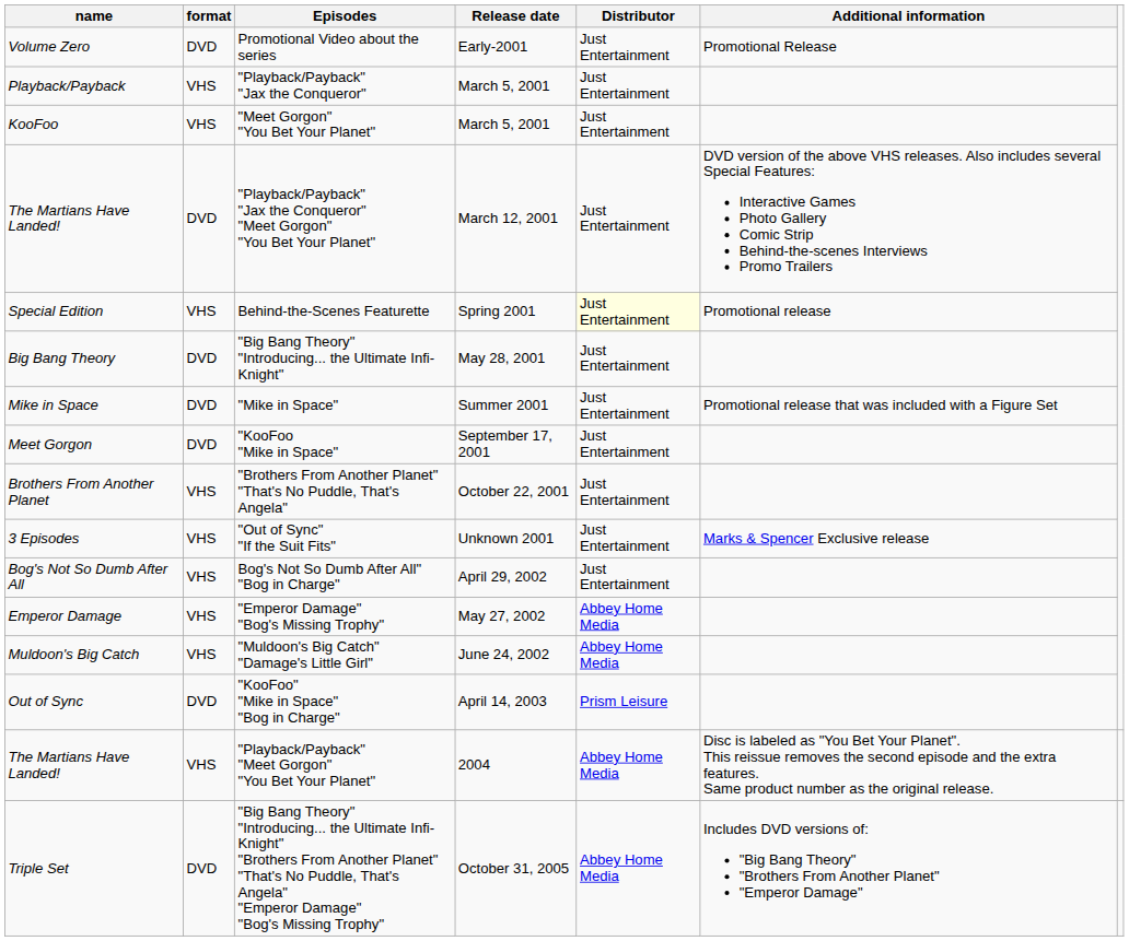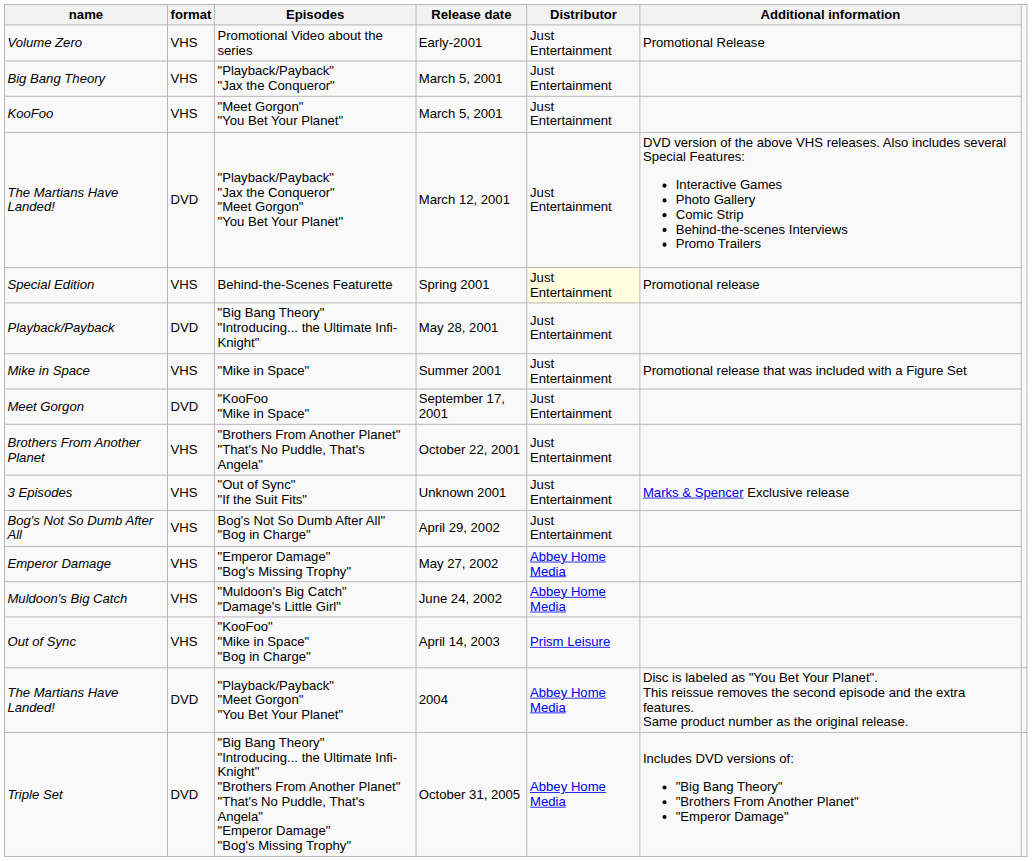 <table class="wikitable">
 <tr>
 <th>name</th>
 <th>format</th>
 <th>Episodes</th>
 <th>Release date</th>
 <th>Distributor</th>
 <th>Additional information</th>
 </tr>
 <tr>
 <td><em>Volume Zero</em></td>
-<td>DVD</td>
+<td>VHS</td>
 <td>Promotional Video about the series</td>
 <td>Early-2001</td>
 <td>Just Entertainment</td>
 <td>Promotional Release</td>
 </tr>
 <tr>
-<td><em>Playback/Payback</em></td>
+<td><em>Big Bang Theory</em></td>
 <td>VHS</td>
 <td>"Playback/Payback"<br>"Jax the Conqueror"</td>
 <td>March 5, 2001</td>
 <td>Just Entertainment</td>
 <td></td>
 </tr>
 <tr>
 <td><em>KooFoo</em></td>
 <td>VHS</td>
 <td>"Meet Gorgon"<br>"You Bet Your Planet"</td>
 <td>March 5, 2001</td>
 <td>Just Entertainment</td>
 <td></td>
 </tr>
 <tr>
 <td><em>The Martians Have Landed!</em></td>
 <td>DVD</td>
 <td>"Playback/Payback"<br>"Jax the Conqueror"<br>"Meet Gorgon"<br>"You Bet Your Planet"</td>
 <td>March 12, 2001</td>
 <td>Just Entertainment</td>
 <td>DVD version of the above VHS releases. Also includes several Special Features:<br><ul><li>Interactive Games</li><li>Photo Gallery</li><li>Comic Strip</li><li>Behind-the-scenes Interviews</li><li>Promo Trailers</li></ul></td>
 </tr>
 <tr>
 <td><em>Special Edition</em></td>
 <td>VHS</td>
 <td>Behind-the-Scenes Featurette</td>
 <td>Spring 2001</td>
 <td style="background: lightyellow;">Just Entertainment</td>
 <td>Promotional release</td>
 </tr>
 <tr>
-<td><em>Big Bang Theory</em></td>
+<td><em>Playback/Payback</em></td>
 <td>DVD</td>
 <td>"Big Bang Theory"<br>"Introducing... the Ultimate Infi-Knight"</td>
 <td>May 28, 2001</td>
 <td>Just Entertainment</td>
 <td></td>
 </tr>
 <tr>
 <td><em>Mike in Space</em></td>
-<td>DVD</td>
+<td>VHS</td>
 <td>"Mike in Space"</td>
 <td>Summer 2001</td>
 <td>Just Entertainment</td>
 <td>Promotional release that was included with a Figure Set</td>
 </tr>
 <tr>
 <td><em>Meet Gorgon</em></td>
 <td>DVD</td>
 <td>"KooFoo<br>"Mike in Space"</td>
 <td>September 17, 2001</td>
 <td>Just Entertainment</td>
 <td></td>
 </tr>
 <tr>
 <td><em>Brothers From Another Planet</em></td>
 <td>VHS</td>
 <td>"Brothers From Another Planet"<br>"That's No Puddle, That's Angela"</td>
 <td>October 22, 2001</td>
 <td>Just Entertainment</td>
 <td></td>
 </tr>
 <tr>
 <td><em>3 Episodes</em></td>
 <td>VHS</td>
 <td>"Out of Sync"<br>"If the Suit Fits"</td>
 <td>Unknown 2001</td>
 <td>Just Entertainment</td>
 <td><a href='#'>Marks & Spencer</a> Exclusive release</td>
 </tr>
 <tr>
 <td><em>Bog's Not So Dumb After All</em></td>
 <td>VHS</td>
 <td>Bog's Not So Dumb After All"<br>"Bog in Charge"</td>
 <td>April 29, 2002</td>
 <td>Just Entertainment</td>
 <td></td>
 </tr>
 <tr>
 <td><em>Emperor Damage</em></td>
 <td>VHS</td>
 <td>"Emperor Damage"<br>"Bog's Missing Trophy"</td>
 <td>May 27, 2002</td>
 <td><a href='#'>Abbey Home Media</a></td>
 <td></td>
 </tr>
 <tr>
 <td><em>Muldoon's Big Catch</em></td>
 <td>VHS</td>
 <td>"Muldoon's Big Catch"<br>"Damage's Little Girl"</td>
 <td>June 24, 2002</td>
 <td><a href='#'>Abbey Home Media</a></td>
 <td></td>
 </tr>
 <tr>
 <td><em>Out of Sync</em></td>
-<td>DVD</td>
+<td>VHS</td>
 <td>"KooFoo"<br>"Mike in Space"<br>"Bog in Charge"</td>
 <td>April 14, 2003</td>
 <td><a href='#'>Prism Leisure</a></td>
 <td></td>
 </tr>
 <tr>
 <td><em>The Martians Have Landed!</em></td>
-<td>VHS</td>
+<td>DVD</td>
 <td>"Playback/Payback"<br>"Meet Gorgon"<br>"You Bet Your Planet"</td>
 <td>2004</td>
 <td><a href='#'>Abbey Home Media</a></td>
 <td>Disc is labeled as "You Bet Your Planet".<br>This reissue removes the second episode and the extra features.<br>Same product number as the original release.</td>
 <td></td>
 </tr>
 <tr>
 <td><em>Triple Set</em></td>
 <td>DVD</td>
 <td>"Big Bang Theory"<br>"Introducing... the Ultimate Infi-Knight"<br>"Brothers From Another Planet"<br>"That's No Puddle, That's Angela"<br>"Emperor Damage"<br>"Bog's Missing Trophy"</td>
 <td>October 31, 2005</td>
 <td><a href='#'>Abbey Home Media</a></td>
 <td>Includes DVD versions of:<br><ul><li>"Big Bang Theory"</li><li>"Brothers From Another Planet"</li><li>"Emperor Damage"</li></ul></td>
 </tr>
 </table>
